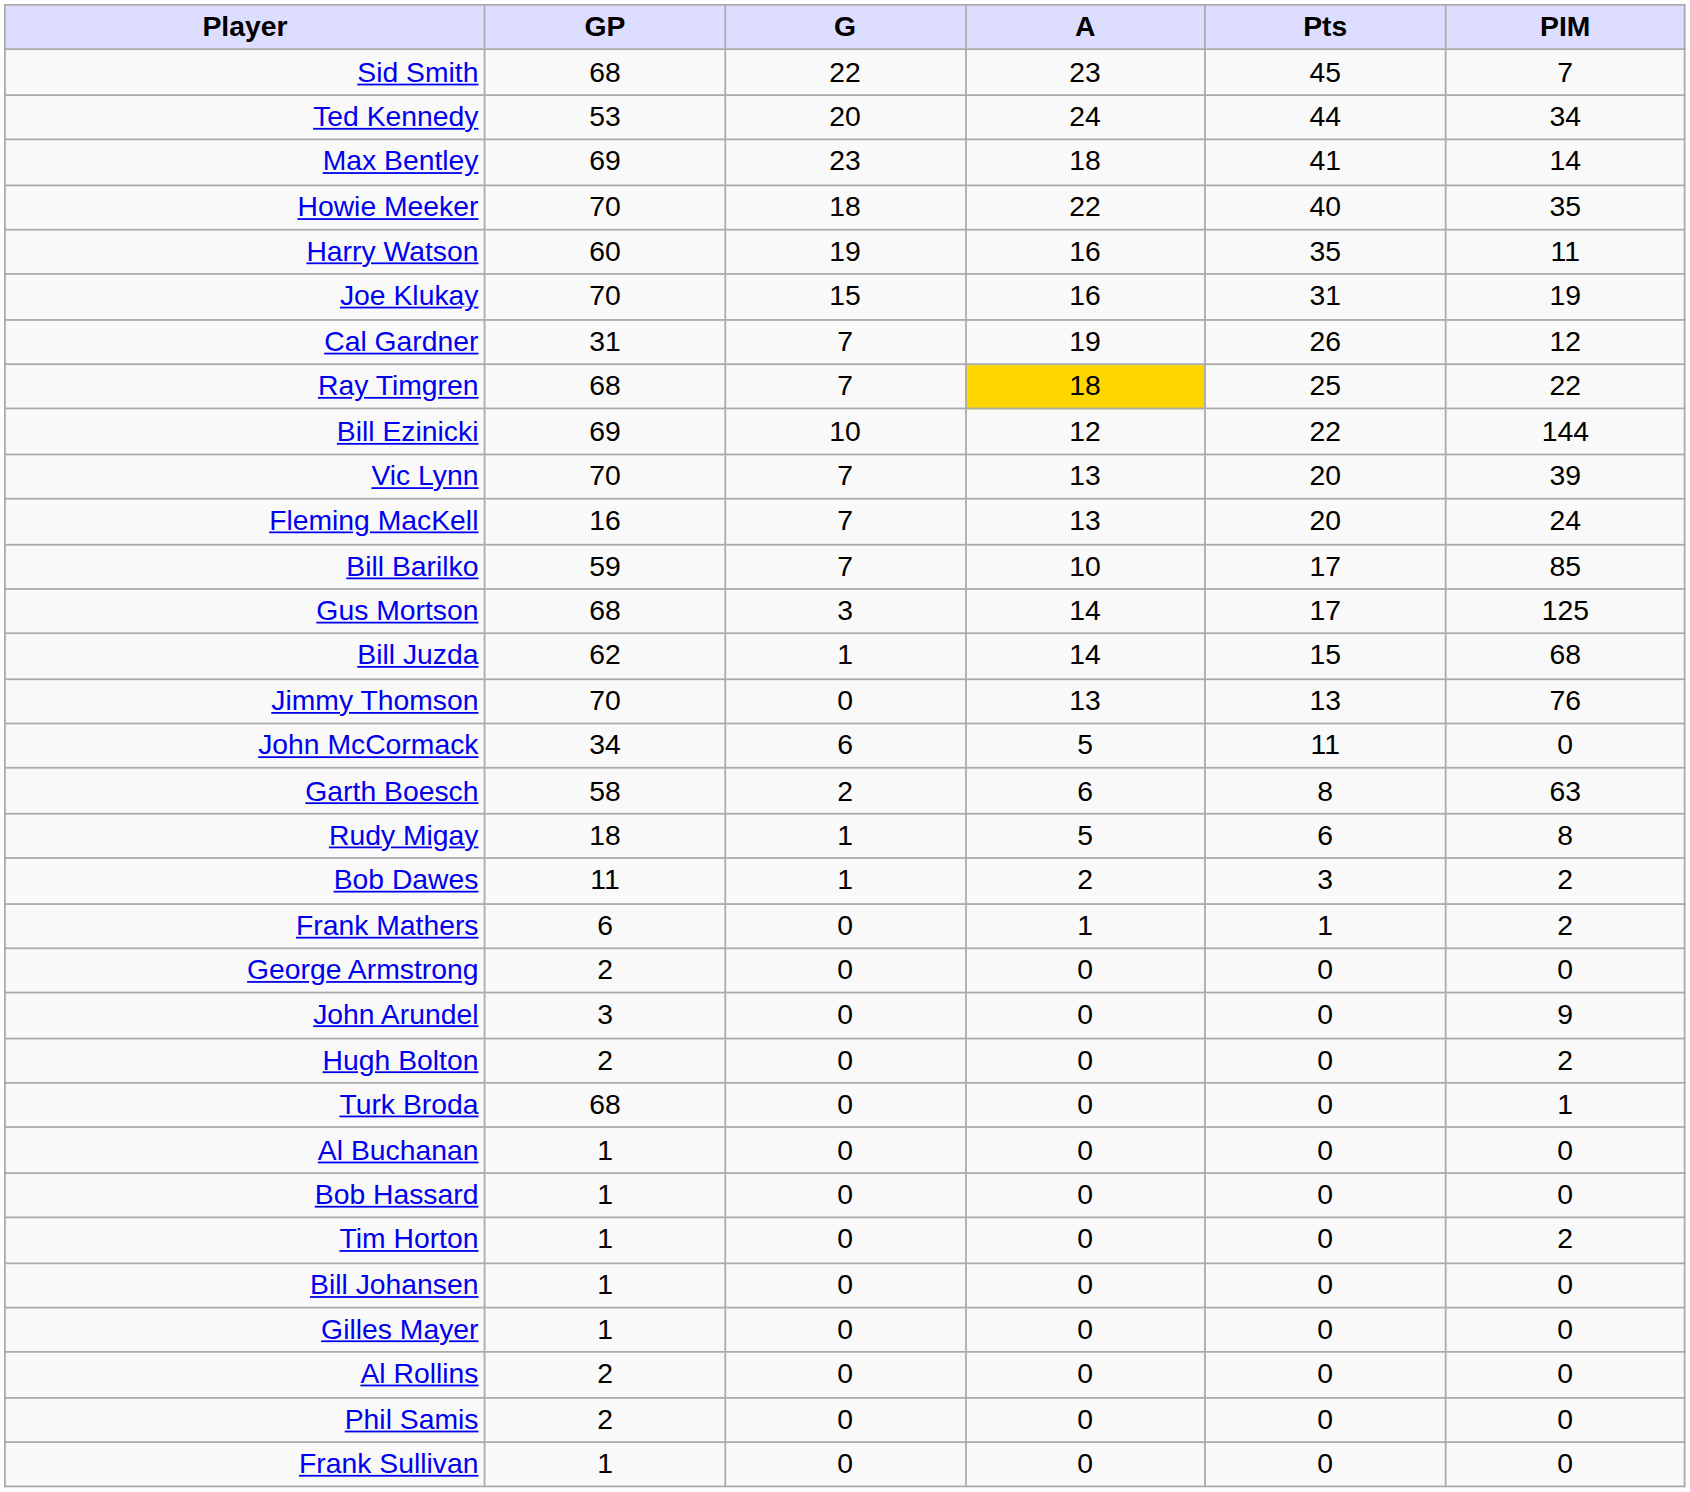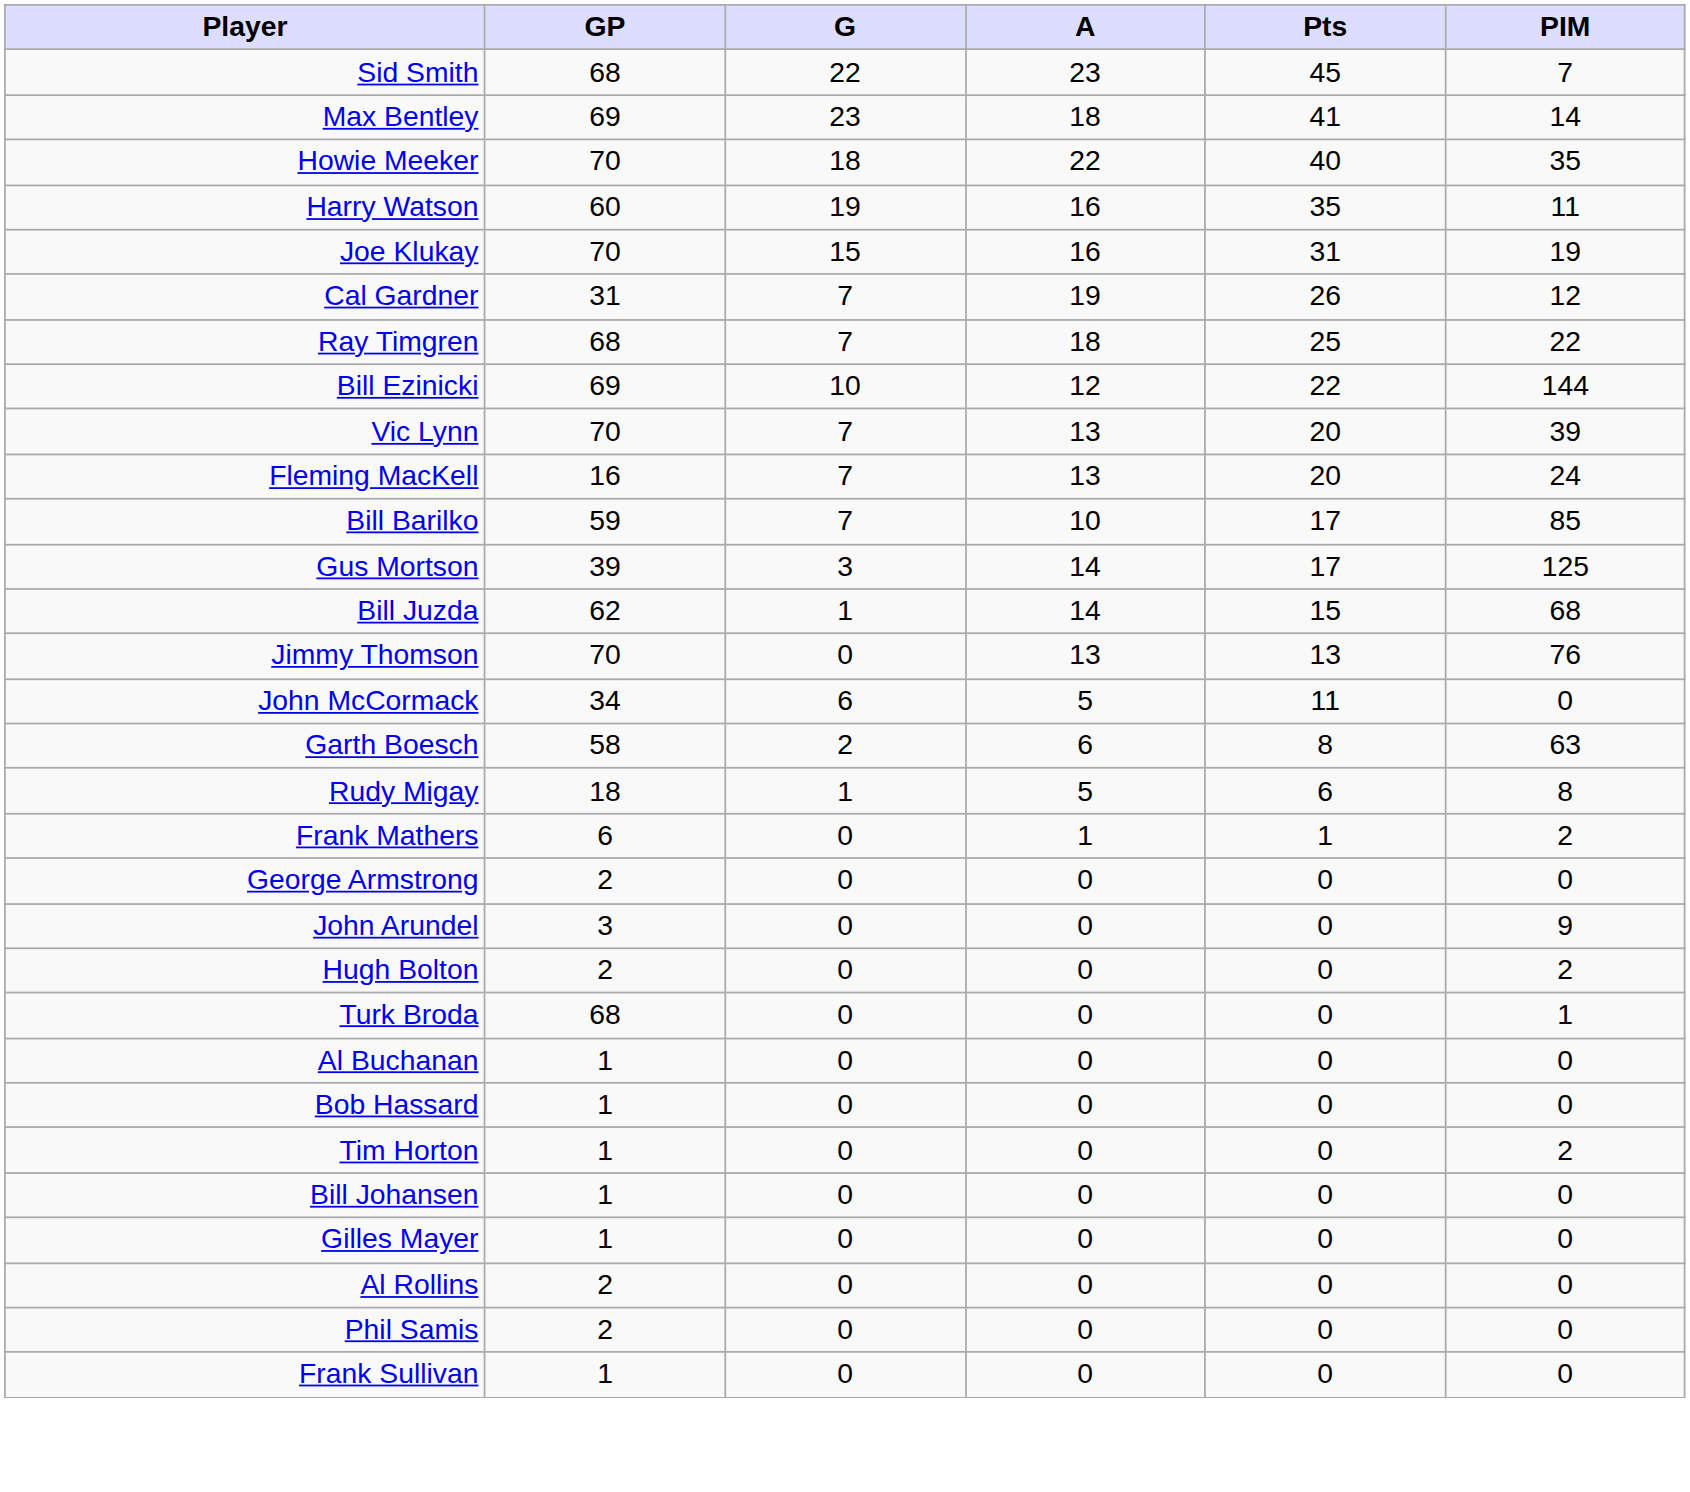 <table style="width:60%;" class="wikitable sortable">
 <tr style="text-align:center;">
 <th style="background:#ddf; width:10%;">Player</th>
 <th style="background:#ddf; width:5%;">GP</th>
 <th style="background:#ddf; width:5%;">G</th>
 <th style="background:#ddf; width:5%;">A</th>
 <th style="background:#ddf; width:5%;">Pts</th>
 <th style="background:#ddf; width:5%;">PIM</th>
 </tr>
 <tr style="text-align:center;">
 <td style="text-align:right;"><a href='#'>Sid Smith</a></td>
 <td>68</td>
 <td>22</td>
 <td>23</td>
 <td>45</td>
 <td>7</td>
-</tr>
-<tr style="text-align:center;">
-<td style="text-align:right;"><a href='#'>Ted Kennedy</a></td>
-<td>53</td>
-<td>20</td>
-<td>24</td>
-<td>44</td>
-<td>34</td>
 </tr>
 <tr style="text-align:center;">
 <td style="text-align:right;"><a href='#'>Max Bentley</a></td>
 <td>69</td>
 <td>23</td>
 <td>18</td>
 <td>41</td>
 <td>14</td>
 </tr>
 <tr style="text-align:center;">
 <td style="text-align:right;"><a href='#'>Howie Meeker</a></td>
 <td>70</td>
 <td>18</td>
 <td>22</td>
 <td>40</td>
 <td>35</td>
 </tr>
 <tr style="text-align:center;">
 <td style="text-align:right;"><a href='#'>Harry Watson</a></td>
 <td>60</td>
 <td>19</td>
 <td>16</td>
 <td>35</td>
 <td>11</td>
 </tr>
 <tr style="text-align:center;">
 <td style="text-align:right;"><a href='#'>Joe Klukay</a></td>
 <td>70</td>
 <td>15</td>
 <td>16</td>
 <td>31</td>
 <td>19</td>
 </tr>
 <tr style="text-align:center;">
 <td style="text-align:right;"><a href='#'>Cal Gardner</a></td>
 <td>31</td>
 <td>7</td>
 <td>19</td>
 <td>26</td>
 <td>12</td>
 </tr>
 <tr style="text-align:center;">
 <td style="text-align:right;"><a href='#'>Ray Timgren</a></td>
 <td>68</td>
 <td>7</td>
-<td style="background: gold;">18</td>
+<td>18</td>
 <td>25</td>
 <td>22</td>
 </tr>
 <tr style="text-align:center;">
 <td style="text-align:right;"><a href='#'>Bill Ezinicki</a></td>
 <td>69</td>
 <td>10</td>
 <td>12</td>
 <td>22</td>
 <td>144</td>
 </tr>
 <tr style="text-align:center;">
 <td style="text-align:right;"><a href='#'>Vic Lynn</a></td>
 <td>70</td>
 <td>7</td>
 <td>13</td>
 <td>20</td>
 <td>39</td>
 </tr>
 <tr style="text-align:center;">
 <td style="text-align:right;"><a href='#'>Fleming MacKell</a></td>
 <td>16</td>
 <td>7</td>
 <td>13</td>
 <td>20</td>
 <td>24</td>
 </tr>
 <tr style="text-align:center;">
 <td style="text-align:right;"><a href='#'>Bill Barilko</a></td>
 <td>59</td>
 <td>7</td>
 <td>10</td>
 <td>17</td>
 <td>85</td>
 </tr>
 <tr style="text-align:center;">
 <td style="text-align:right;"><a href='#'>Gus Mortson</a></td>
-<td>68</td>
+<td>39</td>
 <td>3</td>
 <td>14</td>
 <td>17</td>
 <td>125</td>
 </tr>
 <tr style="text-align:center;">
 <td style="text-align:right;"><a href='#'>Bill Juzda</a></td>
 <td>62</td>
 <td>1</td>
 <td>14</td>
 <td>15</td>
 <td>68</td>
 </tr>
 <tr style="text-align:center;">
 <td style="text-align:right;"><a href='#'>Jimmy Thomson</a></td>
 <td>70</td>
 <td>0</td>
 <td>13</td>
 <td>13</td>
 <td>76</td>
 </tr>
 <tr style="text-align:center;">
 <td style="text-align:right;"><a href='#'>John McCormack</a></td>
 <td>34</td>
 <td>6</td>
 <td>5</td>
 <td>11</td>
 <td>0</td>
 </tr>
 <tr style="text-align:center;">
 <td style="text-align:right;"><a href='#'>Garth Boesch</a></td>
 <td>58</td>
 <td>2</td>
 <td>6</td>
 <td>8</td>
 <td>63</td>
 </tr>
 <tr style="text-align:center;">
 <td style="text-align:right;"><a href='#'>Rudy Migay</a></td>
 <td>18</td>
 <td>1</td>
 <td>5</td>
 <td>6</td>
 <td>8</td>
-</tr>
-<tr style="text-align:center;">
-<td style="text-align:right;"><a href='#'>Bob Dawes</a></td>
-<td>11</td>
-<td>1</td>
-<td>2</td>
-<td>3</td>
-<td>2</td>
 </tr>
 <tr style="text-align:center;">
 <td style="text-align:right;"><a href='#'>Frank Mathers</a></td>
 <td>6</td>
 <td>0</td>
 <td>1</td>
 <td>1</td>
 <td>2</td>
 </tr>
 <tr style="text-align:center;">
 <td style="text-align:right;"><a href='#'>George Armstrong</a></td>
 <td>2</td>
 <td>0</td>
 <td>0</td>
 <td>0</td>
 <td>0</td>
 </tr>
 <tr style="text-align:center;">
 <td style="text-align:right;"><a href='#'>John Arundel</a></td>
 <td>3</td>
 <td>0</td>
 <td>0</td>
 <td>0</td>
 <td>9</td>
 </tr>
 <tr style="text-align:center;">
 <td style="text-align:right;"><a href='#'>Hugh Bolton</a></td>
 <td>2</td>
 <td>0</td>
 <td>0</td>
 <td>0</td>
 <td>2</td>
 </tr>
 <tr style="text-align:center;">
 <td style="text-align:right;"><a href='#'>Turk Broda</a></td>
 <td>68</td>
 <td>0</td>
 <td>0</td>
 <td>0</td>
 <td>1</td>
 </tr>
 <tr style="text-align:center;">
 <td style="text-align:right;"><a href='#'>Al Buchanan</a></td>
 <td>1</td>
 <td>0</td>
 <td>0</td>
 <td>0</td>
 <td>0</td>
 </tr>
 <tr style="text-align:center;">
 <td style="text-align:right;"><a href='#'>Bob Hassard</a></td>
 <td>1</td>
 <td>0</td>
 <td>0</td>
 <td>0</td>
 <td>0</td>
 </tr>
 <tr style="text-align:center;">
 <td style="text-align:right;"><a href='#'>Tim Horton</a></td>
 <td>1</td>
 <td>0</td>
 <td>0</td>
 <td>0</td>
 <td>2</td>
 </tr>
 <tr style="text-align:center;">
 <td style="text-align:right;"><a href='#'>Bill Johansen</a></td>
 <td>1</td>
 <td>0</td>
 <td>0</td>
 <td>0</td>
 <td>0</td>
 </tr>
 <tr style="text-align:center;">
 <td style="text-align:right;"><a href='#'>Gilles Mayer</a></td>
 <td>1</td>
 <td>0</td>
 <td>0</td>
 <td>0</td>
 <td>0</td>
 </tr>
 <tr style="text-align:center;">
 <td style="text-align:right;"><a href='#'>Al Rollins</a></td>
 <td>2</td>
 <td>0</td>
 <td>0</td>
 <td>0</td>
 <td>0</td>
 </tr>
 <tr style="text-align:center;">
 <td style="text-align:right;"><a href='#'>Phil Samis</a></td>
 <td>2</td>
 <td>0</td>
 <td>0</td>
 <td>0</td>
 <td>0</td>
 </tr>
 <tr style="text-align:center;">
 <td style="text-align:right;"><a href='#'>Frank Sullivan</a></td>
 <td>1</td>
 <td>0</td>
 <td>0</td>
 <td>0</td>
 <td>0</td>
 </tr>
 </table>
